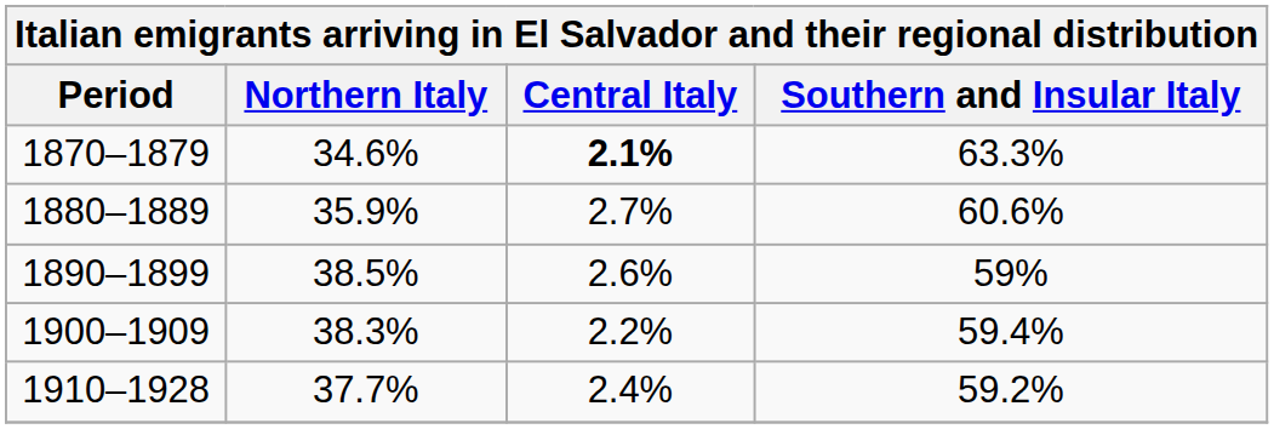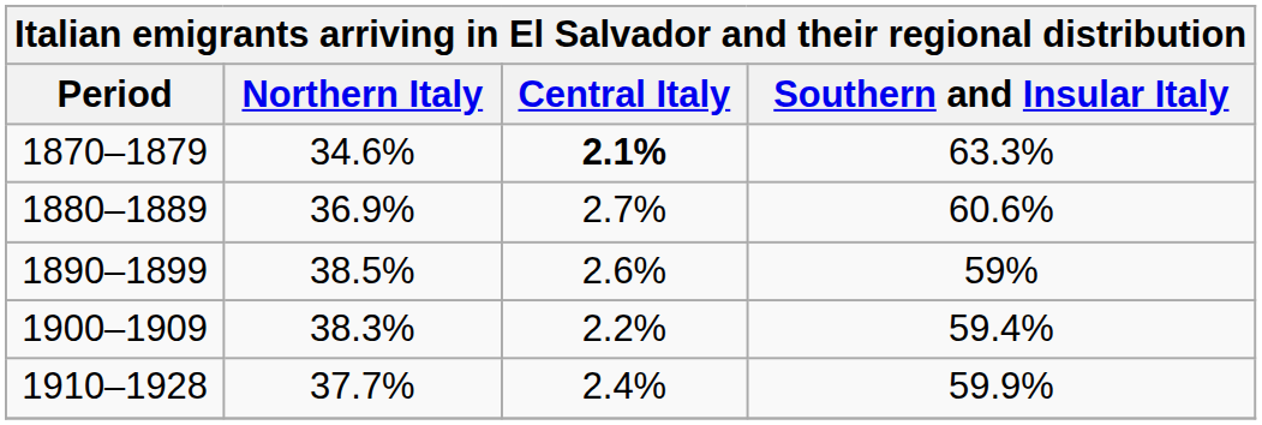 <table class="wikitable" style="text-align:center;">
 <tr>
 <th colspan="5"><strong>Italian emigrants arriving in El Salvador and their regional distribution</strong></th>
 </tr>
 <tr>
 <th>Period</th>
 <th><a href='#'>Northern Italy</a></th>
 <th><a href='#'>Central Italy</a></th>
 <th><a href='#'>Southern</a> and <a href='#'>Insular Italy</a></th>
 </tr>
 <tr>
 <td>1870–1879</td>
 <td>34.6%</td>
 <td><strong>2.1%</strong></td>
 <td>63.3%</td>
 </tr>
 <tr>
 <td>1880–1889</td>
-<td>35.9%</td>
+<td>36.9%</td>
 <td>2.7%</td>
 <td>60.6%</td>
 </tr>
 <tr>
 <td>1890–1899</td>
 <td>38.5%</td>
 <td>2.6%</td>
 <td>59%</td>
 </tr>
 <tr>
 <td>1900–1909</td>
 <td>38.3%</td>
 <td>2.2%</td>
 <td>59.4%</td>
 </tr>
 <tr>
 <td>1910–1928</td>
 <td>37.7%</td>
 <td>2.4%</td>
-<td>59.2%</td>
+<td>59.9%</td>
 </tr>
 <tr>
 </tr>
 </table>
